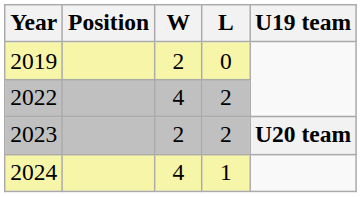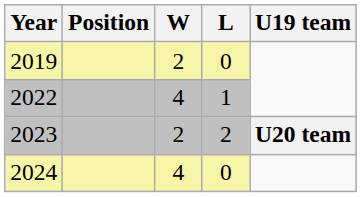 <table class="wikitable" style="text-align: center;">
 <tr>
 <th>Year</th>
 <th width="50">Position</th>
 <th width="25">W</th>
 <th width="25">L</th>
 <th colspan=4>U19 team</th>
 </tr>
 <tr bgcolor=f7f6a8>
 <td> 2019</td>
 <td></td>
 <td>2</td>
 <td>0</td>
 </tr>
 <tr bgcolor=silver>
 <td> 2022</td>
 <td></td>
 <td>4</td>
-<td>2</td>
+<td>1</td>
 </tr>
 <tr bgcolor=silver>
 <td> 2023</td>
 <td></td>
 <td>2</td>
 <td>2</td>
 <th colspan=4>U20 team</th>
 </tr>
 <tr bgcolor=f7f6a8>
 <td> 2024</td>
 <td></td>
 <td>4</td>
-<td>1</td>
+<td>0</td>
 </tr>
 </table>
